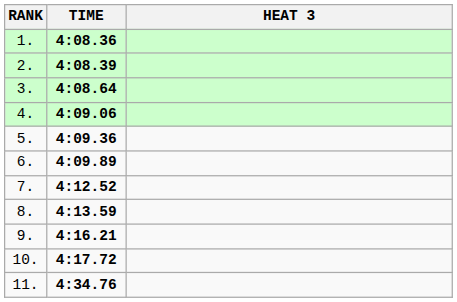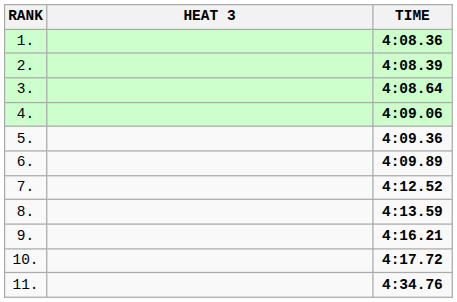 <table class="wikitable" style="border-collapse: collapse; font-size: 90%;">
 <tr>
 <th>RANK</th>
+<th style="width: 22em">HEAT 3</th>
 <th style="width: 5em">TIME</th>
-<th style="width: 22em">HEAT 3</th>
 </tr>
 <tr style="background:#ccffcc;">
 <td align="center">1.</td>
+<td></td>
 <td align="center"><strong>4:08.36</strong></td>
-<td></td>
 </tr>
 <tr style="background:#ccffcc;">
 <td align="center">2.</td>
+<td></td>
 <td align="center"><strong>4:08.39</strong></td>
-<td></td>
 </tr>
 <tr style="background:#ccffcc;">
 <td align="center">3.</td>
+<td></td>
 <td align="center"><strong>4:08.64</strong></td>
-<td></td>
 </tr>
 <tr style="background:#ccffcc;">
 <td align="center">4.</td>
+<td></td>
 <td align="center"><strong>4:09.06</strong></td>
-<td></td>
 </tr>
 <tr>
 <td align="center">5.</td>
+<td></td>
 <td align="center"><strong>4:09.36</strong></td>
-<td></td>
 </tr>
 <tr>
 <td align="center">6.</td>
+<td></td>
 <td align="center"><strong>4:09.89</strong></td>
-<td></td>
 </tr>
 <tr>
 <td align="center">7.</td>
+<td></td>
 <td align="center"><strong>4:12.52</strong></td>
-<td></td>
 </tr>
 <tr>
 <td align="center">8.</td>
+<td></td>
 <td align="center"><strong>4:13.59</strong></td>
-<td></td>
 </tr>
 <tr>
 <td align="center">9.</td>
+<td></td>
 <td align="center"><strong>4:16.21</strong></td>
-<td></td>
 </tr>
 <tr>
 <td align="center">10.</td>
+<td></td>
 <td align="center"><strong>4:17.72</strong></td>
-<td></td>
 </tr>
 <tr>
 <td align="center">11.</td>
+<td></td>
 <td align="center"><strong>4:34.76</strong></td>
-<td></td>
 </tr>
 </table>
